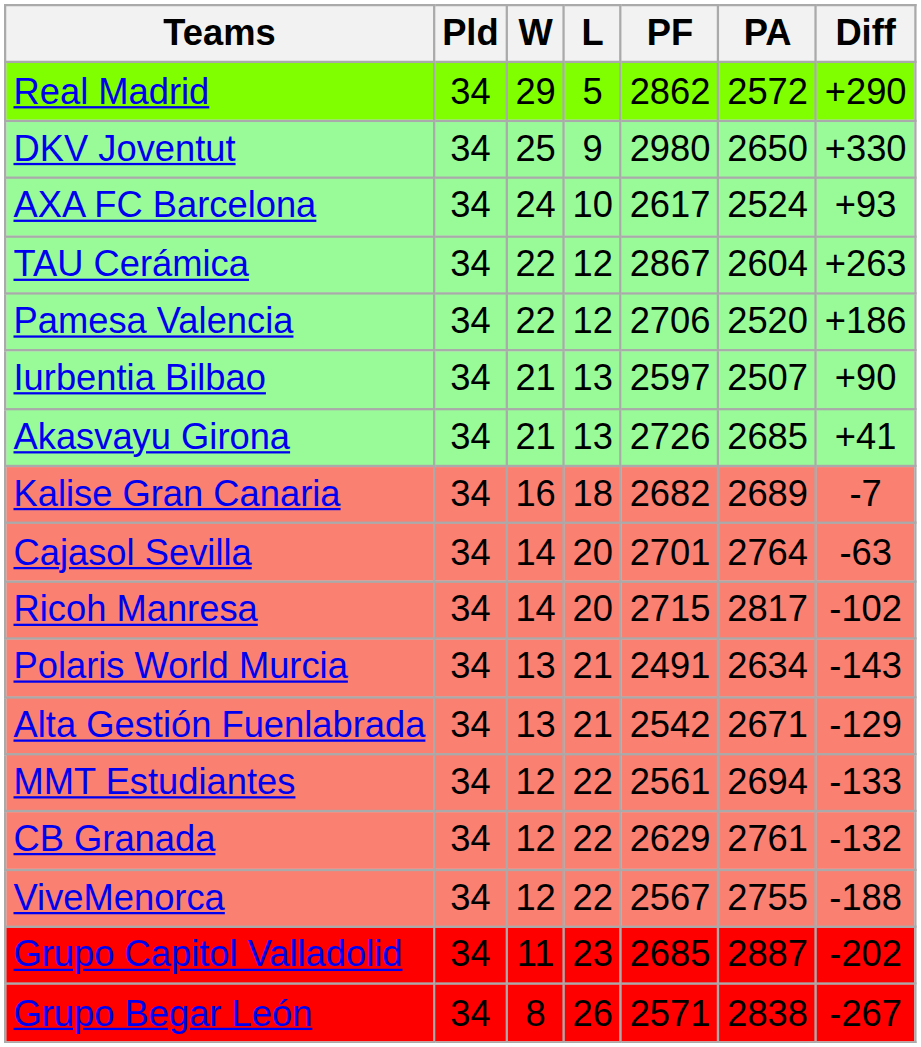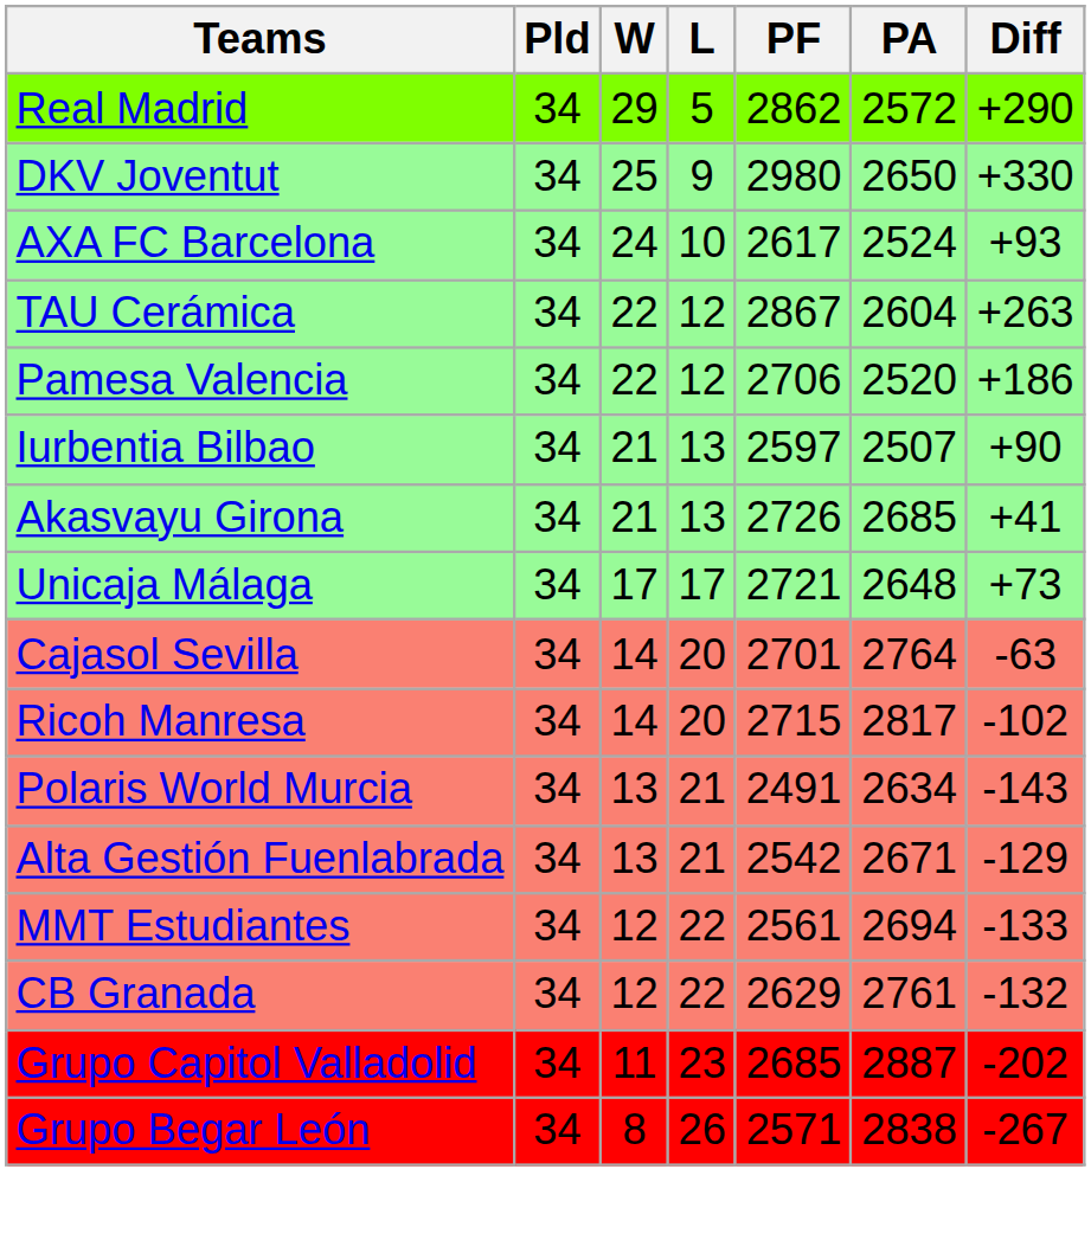 <table class="wikitable" style="text-align: center;">
 <tr>
 <th>Teams</th>
 <th>Pld</th>
 <th>W</th>
 <th>L</th>
 <th>PF</th>
 <th>PA</th>
 <th>Diff</th>
 </tr>
 <tr bgcolor=7fff00>
 <td align="left"><a href='#'>Real Madrid</a></td>
 <td>34</td>
 <td>29</td>
 <td>5</td>
 <td>2862</td>
 <td>2572</td>
 <td>+290</td>
 </tr>
 <tr bgcolor=98fb98>
 <td align="left"><a href='#'>DKV Joventut</a></td>
 <td>34</td>
 <td>25</td>
 <td>9</td>
 <td>2980</td>
 <td>2650</td>
 <td>+330</td>
 </tr>
 <tr bgcolor=98fb98>
 <td align="left"><a href='#'>AXA FC Barcelona</a></td>
 <td>34</td>
 <td>24</td>
 <td>10</td>
 <td>2617</td>
 <td>2524</td>
 <td>+93</td>
 </tr>
 <tr bgcolor=98fb98>
 <td align="left"><a href='#'>TAU Cerámica</a></td>
 <td>34</td>
 <td>22</td>
 <td>12</td>
 <td>2867</td>
 <td>2604</td>
 <td>+263</td>
 </tr>
 <tr bgcolor=98fb98>
 <td align="left"><a href='#'>Pamesa Valencia</a></td>
 <td>34</td>
 <td>22</td>
 <td>12</td>
 <td>2706</td>
 <td>2520</td>
 <td>+186</td>
 </tr>
 <tr bgcolor=98fb98>
 <td align="left"><a href='#'>Iurbentia Bilbao</a></td>
 <td>34</td>
 <td>21</td>
 <td>13</td>
 <td>2597</td>
 <td>2507</td>
 <td>+90</td>
 </tr>
 <tr bgcolor=98fb98>
 <td align="left"><a href='#'>Akasvayu Girona</a></td>
 <td>34</td>
 <td>21</td>
 <td>13</td>
 <td>2726</td>
 <td>2685</td>
 <td>+41</td>
 </tr>
-<tr bgcolor=fa8072>
-<td align="left"><a href='#'>Kalise Gran Canaria</a></td>
+<tr bgcolor=98fb98>
+<td align="left"><a href='#'>Unicaja Málaga</a></td>
 <td>34</td>
-<td>16</td>
-<td>18</td>
-<td>2682</td>
-<td>2689</td>
-<td>-7</td>
+<td>17</td>
+<td>17</td>
+<td>2721</td>
+<td>2648</td>
+<td>+73</td>
 </tr>
 <tr bgcolor=fa8072>
 <td align="left"><a href='#'>Cajasol Sevilla</a></td>
 <td>34</td>
 <td>14</td>
 <td>20</td>
 <td>2701</td>
 <td>2764</td>
 <td>-63</td>
 </tr>
 <tr bgcolor=fa8072>
 <td align="left"><a href='#'>Ricoh Manresa</a></td>
 <td>34</td>
 <td>14</td>
 <td>20</td>
 <td>2715</td>
 <td>2817</td>
 <td>-102</td>
 </tr>
 <tr bgcolor=fa8072>
 <td align="left"><a href='#'>Polaris World Murcia</a></td>
 <td>34</td>
 <td>13</td>
 <td>21</td>
 <td>2491</td>
 <td>2634</td>
 <td>-143</td>
 </tr>
 <tr bgcolor=fa8072>
 <td align="left"><a href='#'>Alta Gestión Fuenlabrada</a></td>
 <td>34</td>
 <td>13</td>
 <td>21</td>
 <td>2542</td>
 <td>2671</td>
 <td>-129</td>
 </tr>
 <tr bgcolor=fa8072>
 <td align="left"><a href='#'>MMT Estudiantes</a></td>
 <td>34</td>
 <td>12</td>
 <td>22</td>
 <td>2561</td>
 <td>2694</td>
 <td>-133</td>
 </tr>
 <tr bgcolor=fa8072>
 <td align="left"><a href='#'>CB Granada</a></td>
 <td>34</td>
 <td>12</td>
 <td>22</td>
 <td>2629</td>
 <td>2761</td>
 <td>-132</td>
 </tr>
-<tr bgcolor=fa8072>
-<td align="left"><a href='#'>ViveMenorca</a></td>
-<td>34</td>
-<td>12</td>
-<td>22</td>
-<td>2567</td>
-<td>2755</td>
-<td>-188</td>
-</tr>
 <tr bgcolor=FF0000>
 <td align="left"><a href='#'>Grupo Capitol Valladolid</a></td>
 <td>34</td>
 <td>11</td>
 <td>23</td>
 <td>2685</td>
 <td>2887</td>
 <td>-202</td>
 </tr>
 <tr bgcolor=FF0000>
 <td align="left"><a href='#'>Grupo Begar León</a></td>
 <td>34</td>
 <td>8</td>
 <td>26</td>
 <td>2571</td>
 <td>2838</td>
 <td>-267</td>
 </tr>
 </table>
